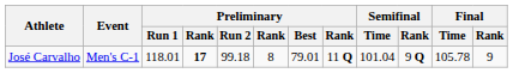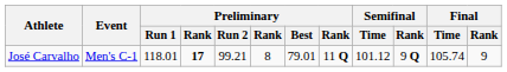 <table class="wikitable" style="font-size:90%">
 <tr>
 <th rowspan=2>Athlete</th>
 <th rowspan=2>Event</th>
 <th colspan=6>Preliminary</th>
 <th colspan=2>Semifinal</th>
 <th colspan=2>Final</th>
 </tr>
 <tr style="font-size:95%">
 <th>Run 1</th>
 <th>Rank</th>
 <th>Run 2</th>
 <th>Rank</th>
 <th>Best</th>
 <th>Rank</th>
 <th>Time</th>
 <th>Rank</th>
 <th>Time</th>
 <th>Rank</th>
 </tr>
 <tr align=center>
 <td align=left><a href='#'>José Carvalho</a></td>
 <td align=left><a href='#'>Men's C-1</a></td>
 <td>118.01</td>
 <td><strong>17</strong></td>
-<td>99.18</td>
+<td>99.21</td>
 <td>8</td>
 <td>79.01</td>
 <td>11 <strong>Q</strong></td>
-<td>101.04</td>
+<td>101.12</td>
 <td>9 <strong>Q</strong></td>
-<td>105.78</td>
+<td>105.74</td>
 <td>9</td>
 </tr>
 </table>
